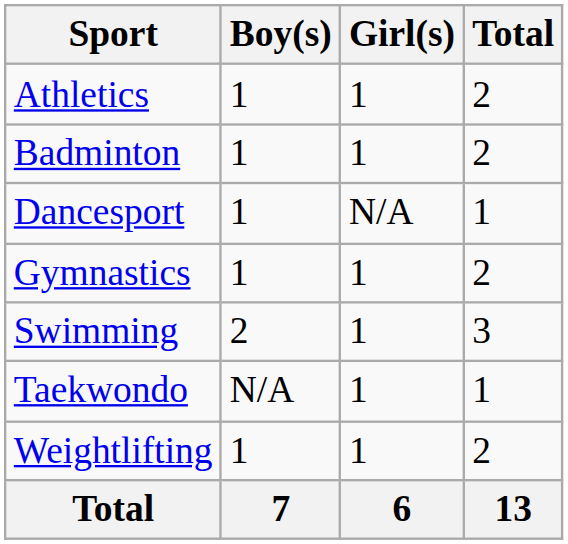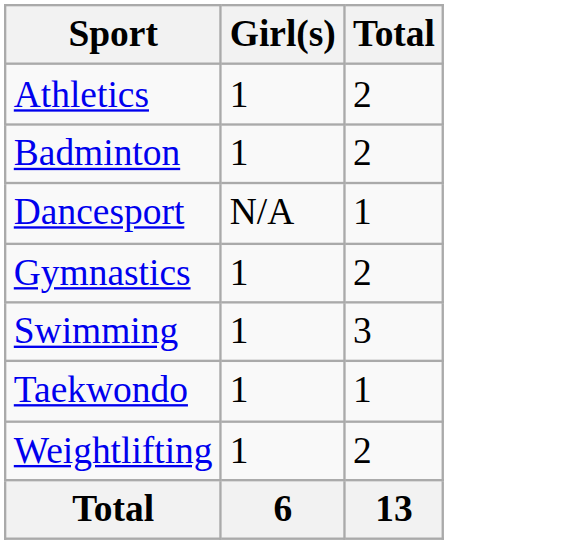 <table class="wikitable sortable">
 <tr>
 <th>Sport</th>
-<th>Boy(s)</th>
 <th>Girl(s)</th>
 <th>Total</th>
 </tr>
 <tr>
 <td><a href='#'>Athletics</a></td>
 <td>1</td>
-<td>1</td>
 <td>2</td>
 </tr>
 <tr>
 <td><a href='#'>Badminton</a></td>
 <td>1</td>
-<td>1</td>
 <td>2</td>
 </tr>
 <tr>
 <td><a href='#'>Dancesport</a></td>
-<td>1</td>
 <td>N/A</td>
 <td>1</td>
 </tr>
 <tr>
 <td><a href='#'>Gymnastics</a></td>
 <td>1</td>
-<td>1</td>
 <td>2</td>
 </tr>
 <tr>
 <td><a href='#'>Swimming</a></td>
-<td>2</td>
 <td>1</td>
 <td>3</td>
 </tr>
 <tr>
 <td><a href='#'>Taekwondo</a></td>
-<td>N/A</td>
 <td>1</td>
 <td>1</td>
 </tr>
 <tr>
 <td><a href='#'>Weightlifting</a></td>
 <td>1</td>
-<td>1</td>
 <td>2</td>
 </tr>
 <tr>
 <th>Total</th>
-<th>7</th>
 <th>6</th>
 <th>13</th>
 </tr>
 </table>
